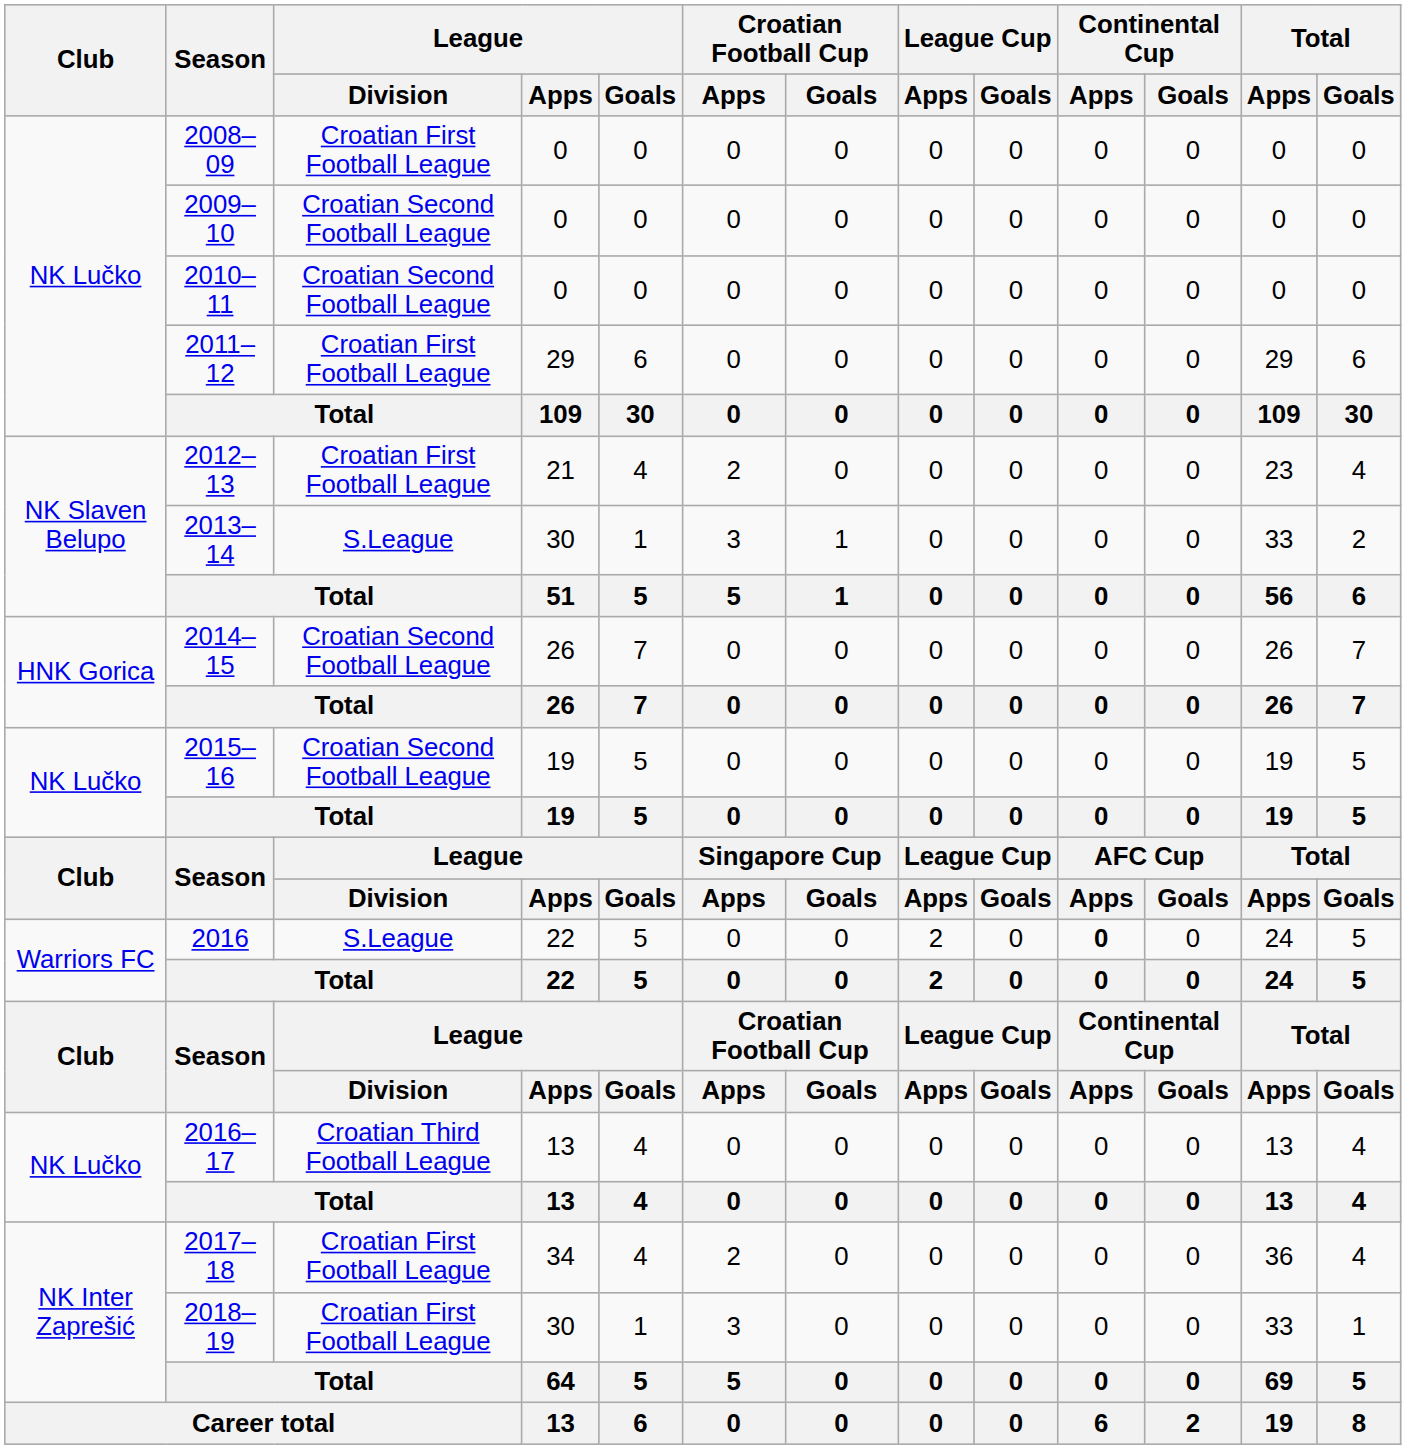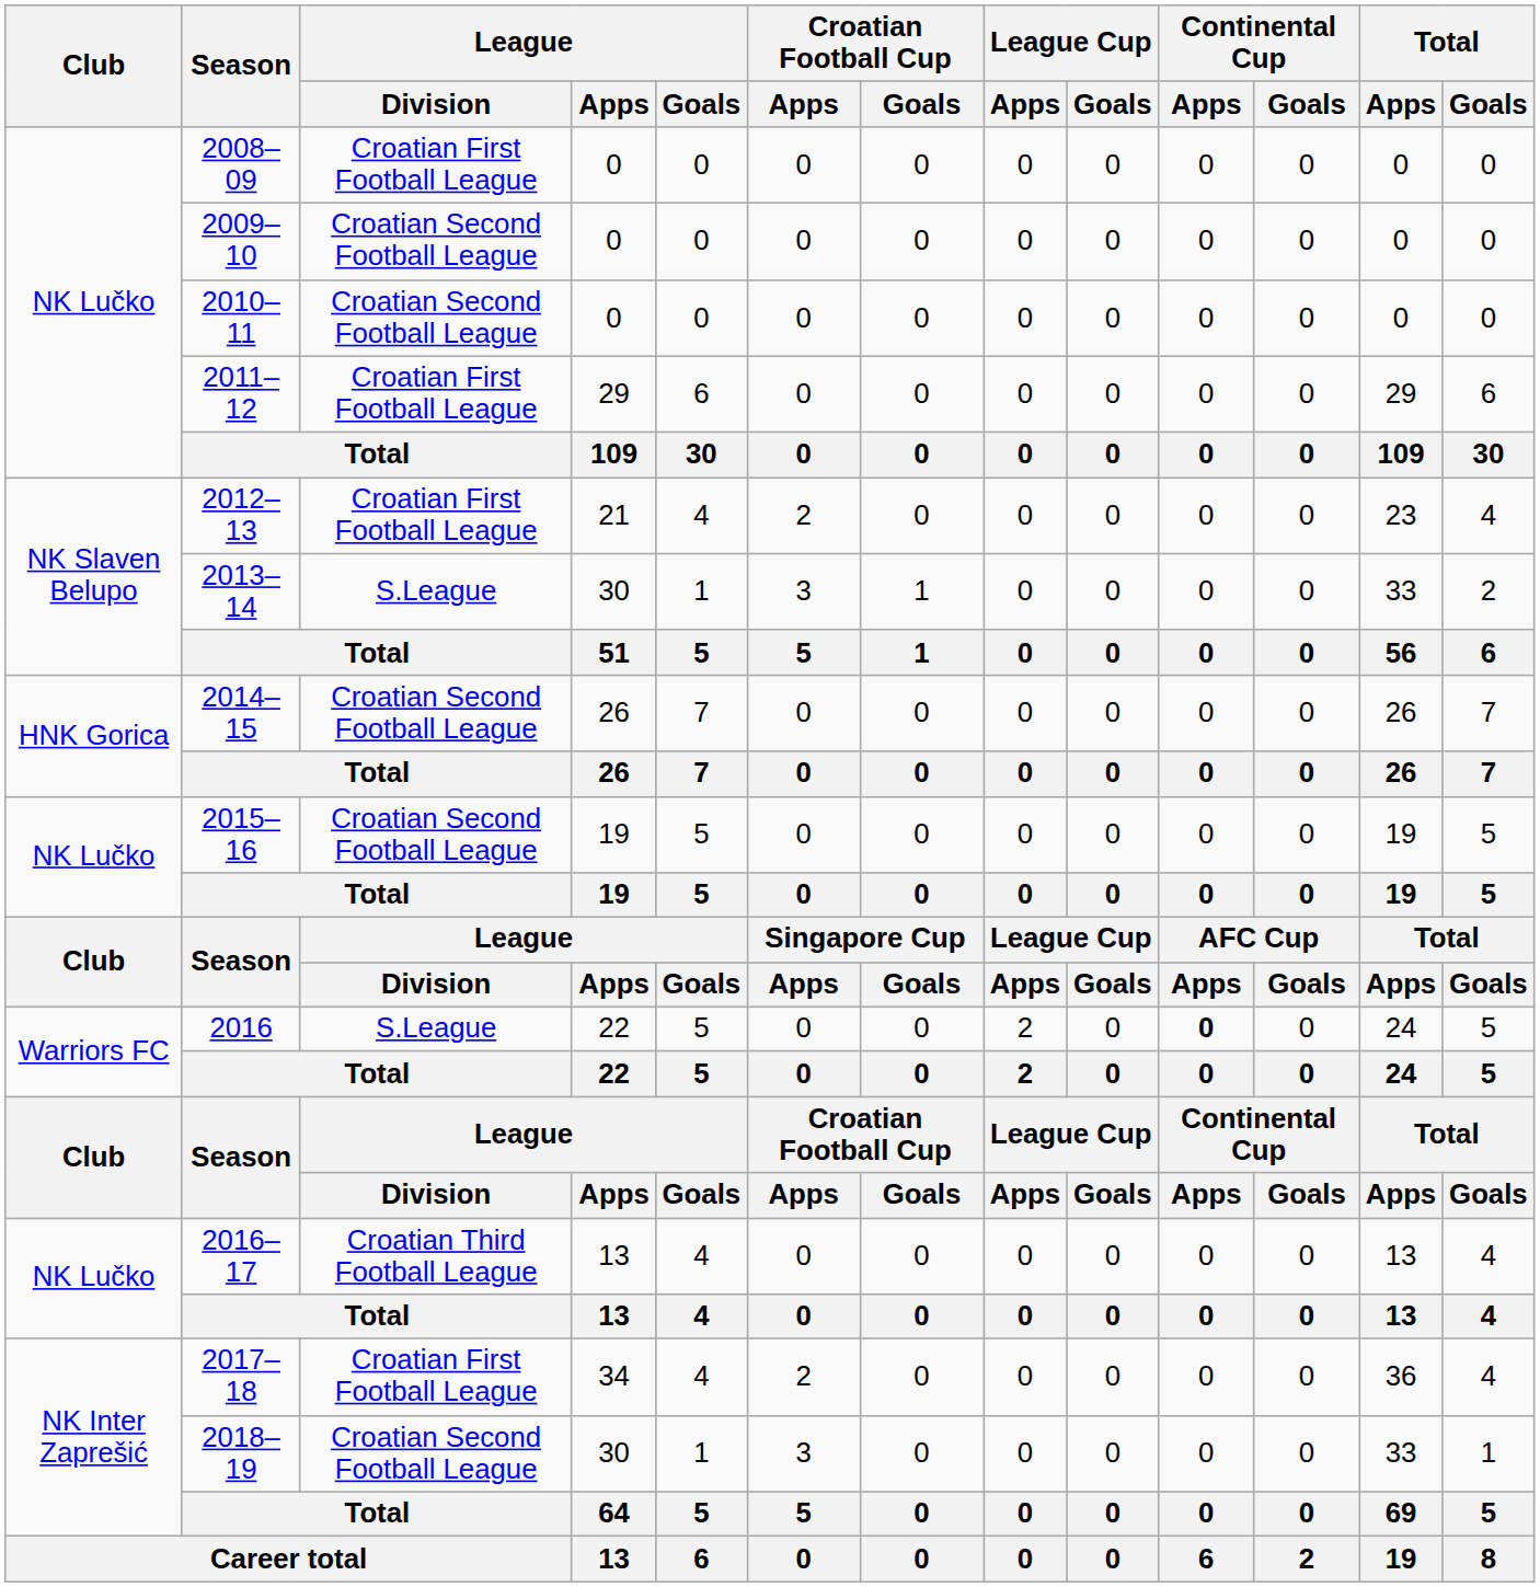 <table class="wikitable" style="text-align: center">
 <tr>
 <th rowspan="2">Club</th>
 <th rowspan="2">Season</th>
 <th colspan="3">League</th>
 <th colspan="2">Croatian Football Cup</th>
 <th colspan="2">League Cup</th>
 <th colspan="2">Continental Cup</th>
 <th colspan="2">Total</th>
 </tr>
 <tr>
 <th>Division</th>
 <th>Apps</th>
 <th>Goals</th>
 <th>Apps</th>
 <th>Goals</th>
 <th>Apps</th>
 <th>Goals</th>
 <th>Apps</th>
 <th>Goals</th>
 <th>Apps</th>
 <th>Goals</th>
 </tr>
 <tr>
 <td rowspan="5"><a href='#'>NK Lučko</a></td>
 <td><a href='#'>2008–09</a></td>
 <td><a href='#'>Croatian First Football League</a></td>
 <td>0</td>
 <td>0</td>
 <td>0</td>
 <td>0</td>
 <td>0</td>
 <td>0</td>
 <td>0</td>
 <td>0</td>
 <td>0</td>
 <td>0</td>
 </tr>
 <tr>
 <td><a href='#'>2009–10</a></td>
 <td><a href='#'>Croatian Second Football League</a></td>
 <td>0</td>
 <td>0</td>
 <td>0</td>
 <td>0</td>
 <td>0</td>
 <td>0</td>
 <td>0</td>
 <td>0</td>
 <td>0</td>
 <td>0</td>
 </tr>
 <tr>
 <td><a href='#'>2010–11</a></td>
 <td><a href='#'>Croatian Second Football League</a></td>
 <td>0</td>
 <td>0</td>
 <td>0</td>
 <td>0</td>
 <td>0</td>
 <td>0</td>
 <td>0</td>
 <td>0</td>
 <td>0</td>
 <td>0</td>
 </tr>
 <tr>
 <td><a href='#'>2011–12</a></td>
 <td><a href='#'>Croatian First Football League</a></td>
 <td>29</td>
 <td>6</td>
 <td>0</td>
 <td>0</td>
 <td>0</td>
 <td>0</td>
 <td>0</td>
 <td>0</td>
 <td>29</td>
 <td>6</td>
 </tr>
 <tr>
 <th colspan=2>Total</th>
 <th>109</th>
 <th>30</th>
 <th>0</th>
 <th>0</th>
 <th>0</th>
 <th>0</th>
 <th>0</th>
 <th>0</th>
 <th>109</th>
 <th>30</th>
 </tr>
 <tr>
 <td rowspan="3"><a href='#'>NK Slaven Belupo</a></td>
 <td><a href='#'>2012–13</a></td>
 <td><a href='#'>Croatian First Football League</a></td>
 <td>21</td>
 <td>4</td>
 <td>2</td>
 <td>0</td>
 <td>0</td>
 <td>0</td>
 <td>0</td>
 <td>0</td>
 <td>23</td>
 <td>4</td>
 </tr>
 <tr>
 <td><a href='#'>2013–14</a></td>
 <td><a href='#'>S.League</a></td>
 <td>30</td>
 <td>1</td>
 <td>3</td>
 <td>1</td>
 <td>0</td>
 <td>0</td>
 <td>0</td>
 <td>0</td>
 <td>33</td>
 <td>2</td>
 </tr>
 <tr>
 <th colspan=2>Total</th>
 <th>51</th>
 <th>5</th>
 <th>5</th>
 <th>1</th>
 <th>0</th>
 <th>0</th>
 <th>0</th>
 <th>0</th>
 <th>56</th>
 <th>6</th>
 </tr>
 <tr>
 <td rowspan="2"><a href='#'>HNK Gorica</a></td>
 <td><a href='#'>2014–15</a></td>
 <td><a href='#'>Croatian Second Football League</a></td>
 <td>26</td>
 <td>7</td>
 <td>0</td>
 <td>0</td>
 <td>0</td>
 <td>0</td>
 <td>0</td>
 <td>0</td>
 <td>26</td>
 <td>7</td>
 </tr>
 <tr>
 <th colspan=2>Total</th>
 <th>26</th>
 <th>7</th>
 <th>0</th>
 <th>0</th>
 <th>0</th>
 <th>0</th>
 <th>0</th>
 <th>0</th>
 <th>26</th>
 <th>7</th>
 </tr>
 <tr>
 <td rowspan="2"><a href='#'>NK Lučko</a></td>
 <td><a href='#'>2015–16</a></td>
 <td><a href='#'>Croatian Second Football League</a></td>
 <td>19</td>
 <td>5</td>
 <td>0</td>
 <td>0</td>
 <td>0</td>
 <td>0</td>
 <td>0</td>
 <td>0</td>
 <td>19</td>
 <td>5</td>
 </tr>
 <tr>
 <th colspan=2>Total</th>
 <th>19</th>
 <th>5</th>
 <th>0</th>
 <th>0</th>
 <th>0</th>
 <th>0</th>
 <th>0</th>
 <th>0</th>
 <th>19</th>
 <th>5</th>
 </tr>
 <tr>
 <th rowspan="2">Club</th>
 <th rowspan="2">Season</th>
 <th colspan="3">League</th>
 <th colspan="2">Singapore Cup</th>
 <th colspan="2">League Cup</th>
 <th colspan="2">AFC Cup</th>
 <th colspan="2">Total</th>
 </tr>
 <tr>
 <th>Division</th>
 <th>Apps</th>
 <th>Goals</th>
 <th>Apps</th>
 <th>Goals</th>
 <th>Apps</th>
 <th>Goals</th>
 <th>Apps</th>
 <th>Goals</th>
 <th>Apps</th>
 <th>Goals</th>
 </tr>
 <tr>
 <td rowspan="2"><a href='#'>Warriors FC</a></td>
 <td><a href='#'>2016</a></td>
 <td><a href='#'>S.League</a></td>
 <td>22</td>
 <td>5</td>
 <td>0</td>
 <td>0</td>
 <td>2</td>
 <td>0</td>
 <td><strong>0</strong></td>
 <td>0</td>
 <td>24</td>
 <td>5</td>
 </tr>
 <tr>
 <th colspan=2>Total</th>
 <th>22</th>
 <th>5</th>
 <th>0</th>
 <th>0</th>
 <th>2</th>
 <th>0</th>
 <th>0</th>
 <th>0</th>
 <th>24</th>
 <th>5</th>
 </tr>
 <tr>
 <th rowspan="2">Club</th>
 <th rowspan="2">Season</th>
 <th colspan="3">League</th>
 <th colspan="2">Croatian Football Cup</th>
 <th colspan="2">League Cup</th>
 <th colspan="2">Continental Cup</th>
 <th colspan="2">Total</th>
 </tr>
 <tr>
 <th>Division</th>
 <th>Apps</th>
 <th>Goals</th>
 <th>Apps</th>
 <th>Goals</th>
 <th>Apps</th>
 <th>Goals</th>
 <th>Apps</th>
 <th>Goals</th>
 <th>Apps</th>
 <th>Goals</th>
 </tr>
 <tr>
 <td rowspan="2"><a href='#'>NK Lučko</a></td>
 <td><a href='#'>2016–17</a></td>
 <td><a href='#'>Croatian Third Football League</a></td>
 <td>13</td>
 <td>4</td>
 <td>0</td>
 <td>0</td>
 <td>0</td>
 <td>0</td>
 <td>0</td>
 <td>0</td>
 <td>13</td>
 <td>4</td>
 </tr>
 <tr>
 <th colspan=2>Total</th>
 <th>13</th>
 <th>4</th>
 <th>0</th>
 <th>0</th>
 <th>0</th>
 <th>0</th>
 <th>0</th>
 <th>0</th>
 <th>13</th>
 <th>4</th>
 </tr>
 <tr>
 <td rowspan="3"><a href='#'>NK Inter Zaprešić</a></td>
 <td><a href='#'>2017–18</a></td>
 <td><a href='#'>Croatian First Football League</a></td>
 <td>34</td>
 <td>4</td>
 <td>2</td>
 <td>0</td>
 <td>0</td>
 <td>0</td>
 <td>0</td>
 <td>0</td>
 <td>36</td>
 <td>4</td>
 </tr>
 <tr>
 <td><a href='#'>2018–19</a></td>
-<td><a href='#'>Croatian First Football League</a></td>
+<td><a href='#'>Croatian Second Football League</a></td>
 <td>30</td>
 <td>1</td>
 <td>3</td>
 <td>0</td>
 <td>0</td>
 <td>0</td>
 <td>0</td>
 <td>0</td>
 <td>33</td>
 <td>1</td>
 </tr>
 <tr>
 <th colspan=2>Total</th>
 <th>64</th>
 <th>5</th>
 <th>5</th>
 <th>0</th>
 <th>0</th>
 <th>0</th>
 <th>0</th>
 <th>0</th>
 <th>69</th>
 <th>5</th>
 </tr>
 <tr>
 <th colspan=3>Career total</th>
 <th>13</th>
 <th>6</th>
 <th>0</th>
 <th>0</th>
 <th>0</th>
 <th>0</th>
 <th>6</th>
 <th>2</th>
 <th>19</th>
 <th>8</th>
 </tr>
 </table>
